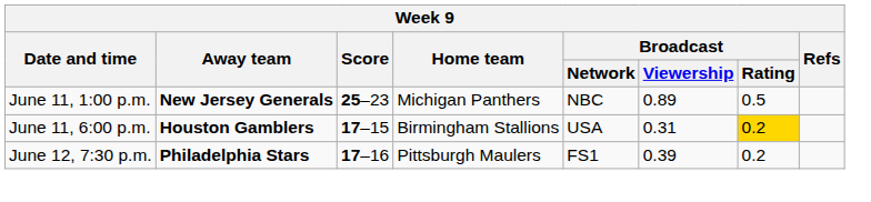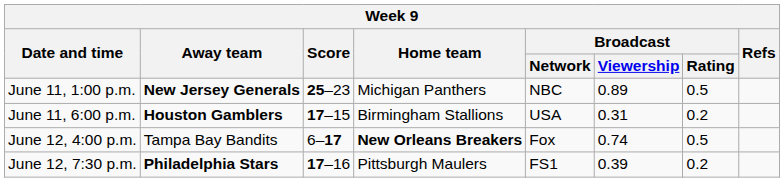 <table class="wikitable">
 <tr>
 <th colspan="8">Week 9</th>
 </tr>
 <tr>
 <th rowspan="2">Date and time</th>
 <th rowspan="2">Away team</th>
 <th rowspan="2">Score</th>
 <th rowspan="2">Home team</th>
 <th colspan="3">Broadcast</th>
 <th rowspan="2">Refs</th>
 </tr>
 <tr>
 <th>Network</th>
 <th><a href='#'>Viewership</a><br></th>
 <th>Rating<br></th>
 </tr>
 <tr>
 <td>June 11, 1:00 p.m.</td>
 <td><strong>New Jersey Generals</strong></td>
 <td><strong>25</strong>–23</td>
 <td>Michigan Panthers</td>
 <td>NBC</td>
 <td>0.89</td>
 <td>0.5</td>
 <td></td>
 </tr>
 <tr>
 <td>June 11, 6:00 p.m.</td>
 <td><strong>Houston Gamblers</strong></td>
 <td><strong>17</strong>–15</td>
 <td>Birmingham Stallions</td>
 <td>USA</td>
 <td>0.31</td>
-<td style="background: gold;">0.2</td>
+<td>0.2</td>
+<td></td>
+</tr>
+<tr>
+<td>June 12, 4:00 p.m.</td>
+<td>Tampa Bay Bandits</td>
+<td>6–<strong>17</strong></td>
+<td><strong>New Orleans Breakers</strong></td>
+<td>Fox</td>
+<td>0.74</td>
+<td>0.5</td>
 <td></td>
 </tr>
 <tr>
 <td>June 12, 7:30 p.m.</td>
 <td><strong>Philadelphia Stars</strong></td>
 <td><strong>17</strong>–16</td>
 <td>Pittsburgh Maulers</td>
 <td>FS1</td>
 <td>0.39</td>
 <td>0.2</td>
 <td></td>
 </tr>
 </table>
